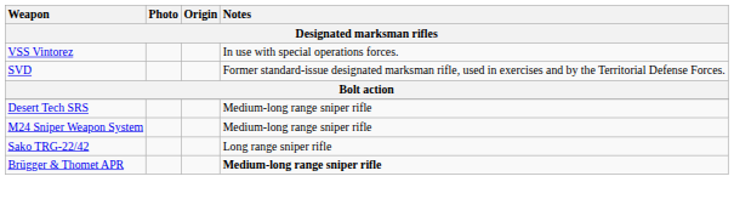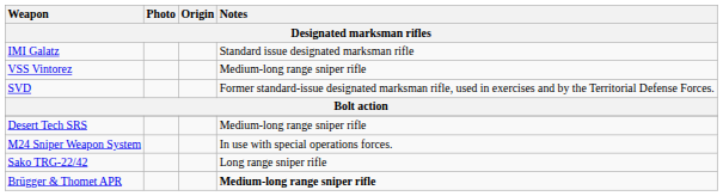 <table class="wikitable">
 <tr>
 <th style="text-align: left;">Weapon</th>
 <th style="text-align: left;">Photo</th>
 <th style="text-align: left;">Origin</th>
 <th style="text-align: left;">Notes</th>
 </tr>
 <tr>
 <th colspan="4">Designated marksman rifles</th>
 </tr>
 <tr>
+<td><a href='#'>IMI Galatz</a></td>
+<td></td>
+<td></td>
+<td>Standard issue designated marksman rifle</td>
+</tr>
+<tr>
 <td><a href='#'>VSS Vintorez</a></td>
 <td></td>
 <td></td>
-<td>In use with special operations forces.</td>
+<td>Medium-long range sniper rifle</td>
 </tr>
 <tr>
 <td><a href='#'>SVD</a></td>
 <td></td>
 <td></td>
 <td>Former standard-issue designated marksman rifle, used in exercises and by the Territorial Defense Forces.</td>
 </tr>
 <tr>
 <th colspan="4">Bolt action</th>
 </tr>
 <tr>
 </tr>
 <tr>
 <td><a href='#'>Desert Tech SRS</a></td>
 <td></td>
 <td></td>
 <td>Medium-long range sniper rifle</td>
 </tr>
 <tr>
 <td><a href='#'>M24 Sniper Weapon System</a></td>
 <td></td>
 <td></td>
-<td>Medium-long range sniper rifle</td>
+<td>In use with special operations forces.</td>
 </tr>
 <tr>
 <td><a href='#'>Sako TRG-22/42</a></td>
 <td></td>
 <td></td>
 <td>Long range sniper rifle</td>
 </tr>
 <tr>
 <td><a href='#'>Brügger & Thomet APR</a></td>
 <td></td>
 <td></td>
 <td><strong>Medium-long range sniper rifle</strong></td>
 </tr>
 </table>
